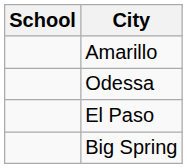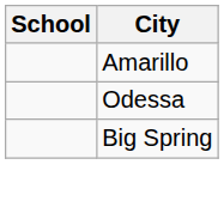 <table class="wikitable">
 <tr>
 <th>School</th>
 <th>City</th>
 </tr>
 <tr>
 <td></td>
 <td>Amarillo</td>
 </tr>
 <tr>
 <td></td>
 <td>Odessa</td>
 </tr>
 <tr>
 <td></td>
-<td>El Paso</td>
-</tr>
-<tr>
-<td></td>
 <td>Big Spring</td>
 </tr>
 </table>
